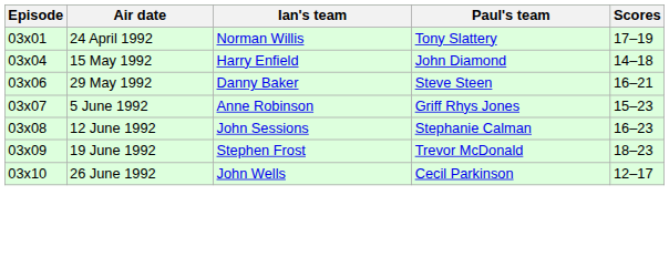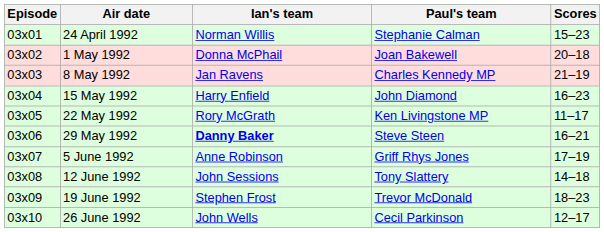 <table class="wikitable"  style="width:745px; background:#dfd;">
 <tr>
 <th style="width:5%;">Episode</th>
 <th style="width:23%;">Air date</th>
 <th style="width:31%;">Ian's team</th>
 <th style="width:31%;">Paul's team</th>
 <th style="width:6%;">Scores</th>
 </tr>
 <tr>
 <td>03x01</td>
 <td>24 April 1992</td>
 <td><a href='#'>Norman Willis</a></td>
-<td><a href='#'>Tony Slattery</a></td>
-<td>17–19</td>
+<td><a href='#'>Stephanie Calman</a></td>
+<td>15–23</td>
+</tr>
+<tr style="background:#fdd;">
+<td>03x02</td>
+<td>1 May 1992</td>
+<td><a href='#'>Donna McPhail</a></td>
+<td><a href='#'>Joan Bakewell</a></td>
+<td>20–18</td>
+</tr>
+<tr style="background:#fdd;">
+<td>03x03</td>
+<td>8 May 1992</td>
+<td><a href='#'>Jan Ravens</a></td>
+<td><a href='#'>Charles Kennedy MP</a></td>
+<td>21–19</td>
 </tr>
 <tr>
 <td>03x04</td>
 <td>15 May 1992</td>
 <td><a href='#'>Harry Enfield</a></td>
 <td><a href='#'>John Diamond</a></td>
-<td>14–18</td>
+<td>16–23</td>
+</tr>
+<tr>
+<td>03x05</td>
+<td>22 May 1992</td>
+<td><a href='#'>Rory McGrath</a></td>
+<td><a href='#'>Ken Livingstone MP</a></td>
+<td>11–17</td>
 </tr>
 <tr>
 <td>03x06</td>
 <td>29 May 1992</td>
-<td><a href='#'>Danny Baker</a></td>
+<td><strong><a href='#'>Danny Baker</a></strong></td>
 <td><a href='#'>Steve Steen</a></td>
 <td>16–21</td>
 </tr>
 <tr>
 <td>03x07</td>
 <td>5 June 1992</td>
 <td><a href='#'>Anne Robinson</a></td>
 <td><a href='#'>Griff Rhys Jones</a></td>
-<td>15–23</td>
+<td>17–19</td>
 </tr>
 <tr>
 <td>03x08</td>
 <td>12 June 1992</td>
 <td><a href='#'>John Sessions</a></td>
-<td><a href='#'>Stephanie Calman</a></td>
-<td>16–23</td>
+<td><a href='#'>Tony Slattery</a></td>
+<td>14–18</td>
 </tr>
 <tr>
 <td>03x09</td>
 <td>19 June 1992</td>
 <td><a href='#'>Stephen Frost</a></td>
 <td><a href='#'>Trevor McDonald</a></td>
 <td>18–23</td>
 </tr>
 <tr>
 <td>03x10</td>
 <td>26 June 1992</td>
 <td><a href='#'>John Wells</a></td>
 <td><a href='#'>Cecil Parkinson</a></td>
 <td>12–17</td>
 </tr>
 </table>
